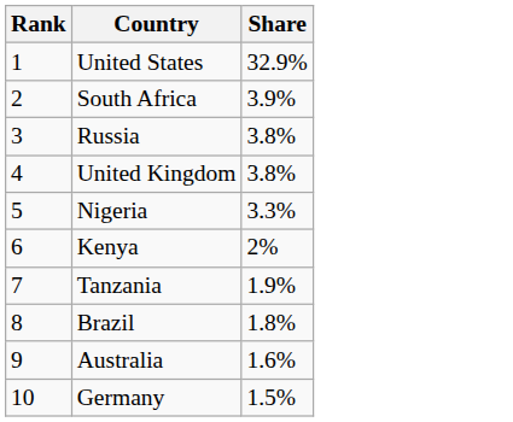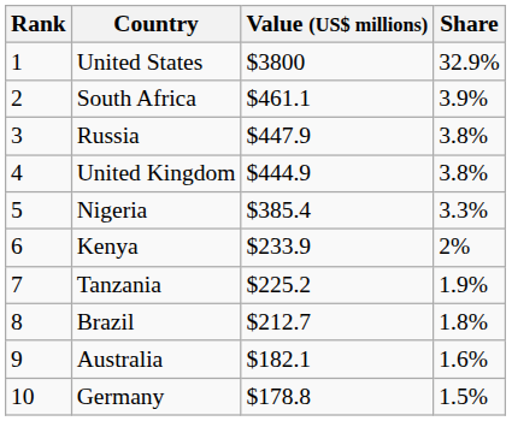 <table class="wikitable sortable plainrowheaders">
 <tr>
 <th>Rank</th>
 <th>Country</th>
+<th>Value <small>(US$ millions)</small></th>
 <th>Share</th>
 </tr>
 <tr>
 <td>1</td>
 <td>United States</td>
+<td>$3800</td>
 <td>32.9%</td>
 </tr>
 <tr>
 <td>2</td>
 <td>South Africa</td>
+<td>$461.1</td>
 <td>3.9%</td>
 </tr>
 <tr>
 <td>3</td>
 <td>Russia</td>
+<td>$447.9</td>
 <td>3.8%</td>
 </tr>
 <tr>
 <td>4</td>
 <td>United Kingdom</td>
+<td>$444.9</td>
 <td>3.8%</td>
 </tr>
 <tr>
 <td>5</td>
 <td>Nigeria</td>
+<td>$385.4</td>
 <td>3.3%</td>
 </tr>
 <tr>
 <td>6</td>
 <td>Kenya</td>
+<td>$233.9</td>
 <td>2%</td>
 </tr>
 <tr>
 <td>7</td>
 <td>Tanzania</td>
+<td>$225.2</td>
 <td>1.9%</td>
 </tr>
 <tr>
 <td>8</td>
 <td>Brazil</td>
+<td>$212.7</td>
 <td>1.8%</td>
 </tr>
 <tr>
 <td>9</td>
 <td>Australia</td>
+<td>$182.1</td>
 <td>1.6%</td>
 </tr>
 <tr>
 <td>10</td>
 <td>Germany</td>
+<td>$178.8</td>
 <td>1.5%</td>
 </tr>
 </table>
